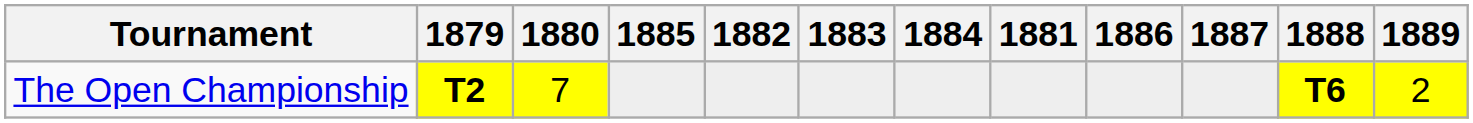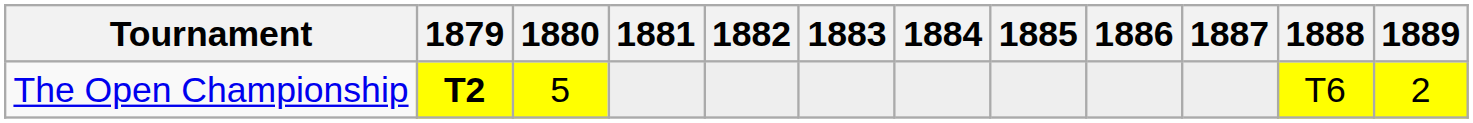 <table class="wikitable" style="font-size:95%;text-align:center;">
 <tr>
 <th>Tournament</th>
 <th>1879</th>
 <th>1880</th>
-<th>1885</th>
+<th>1881</th>
 <th>1882</th>
 <th>1883</th>
 <th>1884</th>
-<th>1881</th>
+<th>1885</th>
 <th>1886</th>
 <th>1887</th>
 <th>1888</th>
 <th>1889</th>
 </tr>
 <tr>
 <td align=left><a href='#'>The Open Championship</a></td>
 <td style="background:yellow;"><strong>T2</strong></td>
-<td style="background:yellow;">7</td>
+<td style="background:yellow;">5</td>
 <td style="background:#eeeeee;"></td>
 <td style="background:#eeeeee;"></td>
 <td style="background:#eeeeee;"></td>
 <td style="background:#eeeeee;"></td>
 <td style="background:#eeeeee;"></td>
 <td style="background:#eeeeee;"></td>
 <td style="background:#eeeeee;"></td>
-<td style="background:yellow;"><strong>T6</strong></td>
+<td style="background:yellow;">T6</td>
 <td style="background:yellow;">2</td>
 </tr>
 </table>
